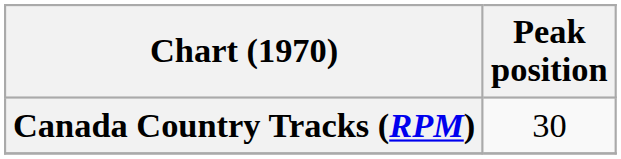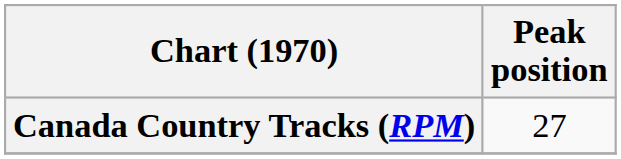 <table class="wikitable sortable plainrowheaders" style="text-align:center">
 <tr>
 <th scope="col">Chart (1970)</th>
 <th scope="col">Peak<br>position</th>
 </tr>
 <tr>
 <th scope="row">Canada Country Tracks (<em><a href='#'>RPM</a></em>)</th>
-<td align="center">30</td>
+<td align="center">27</td>
 </tr>
 <tr>
 </tr>
 </table>
